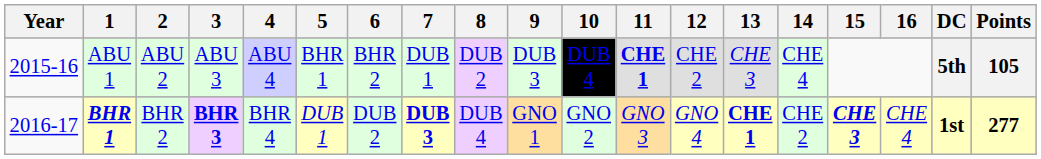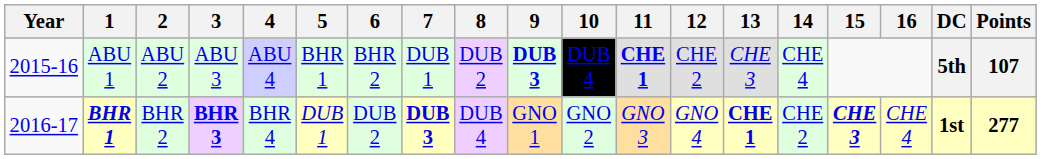 <table class="wikitable" style="text-align:center; font-size:85%">
 <tr>
 <th>Year</th>
 <th>1</th>
 <th>2</th>
 <th>3</th>
 <th>4</th>
 <th>5</th>
 <th>6</th>
 <th>7</th>
 <th>8</th>
 <th>9</th>
 <th>10</th>
 <th>11</th>
 <th>12</th>
 <th>13</th>
 <th>14</th>
 <th>15</th>
 <th>16</th>
 <th>DC</th>
 <th>Points</th>
 </tr>
 <tr>
 <td nowrap><a href='#'>2015-16</a></td>
 <td style="background:#DFFFDF;"><a href='#'>ABU<br>1</a><br></td>
 <td style="background:#DFFFDF;"><a href='#'>ABU<br>2</a><br></td>
 <td style="background:#DFFFDF;"><a href='#'>ABU<br>3</a><br></td>
 <td style="background:#CFCFFF;"><a href='#'>ABU<br>4</a><br></td>
 <td style="background:#DFFFDF;"><a href='#'>BHR<br>1</a><br></td>
 <td style="background:#DFFFDF;"><a href='#'>BHR<br>2</a><br></td>
 <td style="background:#DFFFDF;"><a href='#'>DUB<br>1</a><br></td>
 <td style="background:#EFCFFF;"><a href='#'>DUB<br>2</a><br></td>
-<td style="background:#DFFFDF;"><a href='#'>DUB<br>3</a><br></td>
+<td style="background:#DFFFDF;"><strong><a href='#'>DUB<br>3</a><br></strong></td>
 <td style="background-color:#000000;color:white"><a href='#'>DUB<br>4</a><br></td>
 <td style="background:#DFDFDF;"><strong><a href='#'>CHE<br>1</a><br></strong></td>
 <td style="background:#DFDFDF;"><a href='#'>CHE<br>2</a><br></td>
 <td style="background:#DFDFDF;"><em><a href='#'>CHE<br>3</a></em><br></td>
 <td style="background:#DFFFDF;"><a href='#'>CHE<br>4</a><br></td>
 <td colspan=2></td>
 <th>5th</th>
-<th>105</th>
+<th>107</th>
 </tr>
 <tr>
 <td nowrap><a href='#'>2016-17</a></td>
 <td style="background:#FFFFBF;"><strong><em><a href='#'>BHR<br>1</a></em></strong><br></td>
 <td style="background:#DFFFDF;"><a href='#'>BHR<br>2</a><br></td>
 <td style="background:#EFCFFF;"><strong><a href='#'>BHR<br>3</a></strong><br></td>
 <td style="background:#DFFFDF;"><a href='#'>BHR<br>4</a><br></td>
 <td style="background:#FFFFBF;"><em><a href='#'>DUB<br>1</a></em><br></td>
 <td style="background:#DFFFDF;"><a href='#'>DUB<br>2</a><br></td>
 <td style="background:#FFFFBF;"><strong><a href='#'>DUB<br>3</a></strong><br></td>
 <td style="background:#EFCFFF;"><a href='#'>DUB<br>4</a><br></td>
 <td style="background:#FFDF9F;"><a href='#'>GNO<br>1</a><br></td>
 <td style="background:#DFFFDF;"><a href='#'>GNO<br>2</a><br></td>
 <td style="background:#FFDF9F;"><em><a href='#'>GNO<br>3</a></em><br></td>
 <td style="background:#FFFFBF;"><em><a href='#'>GNO<br>4</a></em><br></td>
 <td style="background:#FFFFBF;"><strong><a href='#'>CHE<br>1</a></strong><br></td>
 <td style="background:#DFFFDF;"><a href='#'>CHE<br>2</a><br></td>
 <td style="background:#FFFFBF;"><strong><em><a href='#'>CHE<br>3</a></em></strong><br></td>
 <td style="background:#FFFFBF;"><em><a href='#'>CHE<br>4</a></em><br></td>
 <th style="background:#FFFFBF;">1st</th>
 <th style="background:#FFFFBF;">277</th>
 </tr>
 </table>
